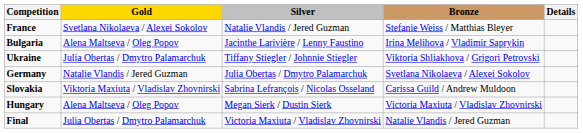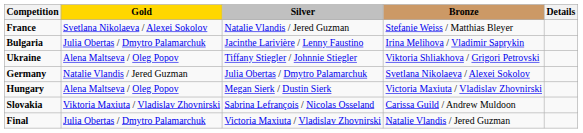 <table class="wikitable">
 <tr>
 <th>Competition</th>
 <td align=center bgcolor=gold><strong>Gold</strong></td>
 <td align=center bgcolor=silver><strong>Silver</strong></td>
 <td align=center bgcolor=cc9966><strong>Bronze</strong></td>
 <th>Details</th>
 </tr>
 <tr>
 <td><strong>France</strong></td>
 <td> <a href='#'>Svetlana Nikolaeva</a> / <a href='#'>Alexei Sokolov</a></td>
 <td> <a href='#'>Natalie Vlandis</a> / Jered Guzman</td>
 <td> <a href='#'>Stefanie Weiss</a> / Matthias Bleyer</td>
 <td></td>
 </tr>
 <tr>
 <td><strong>Bulgaria</strong></td>
-<td> <a href='#'>Alena Maltseva</a> / <a href='#'>Oleg Popov</a></td>
+<td> <a href='#'>Julia Obertas</a> / <a href='#'>Dmytro Palamarchuk</a></td>
 <td> <a href='#'>Jacinthe Larivière</a> / <a href='#'>Lenny Faustino</a></td>
 <td> <a href='#'>Irina Melihova</a> / <a href='#'>Vladimir Saprykin</a></td>
 <td></td>
 </tr>
 <tr>
 <td><strong>Ukraine</strong></td>
-<td> <a href='#'>Julia Obertas</a> / <a href='#'>Dmytro Palamarchuk</a></td>
+<td> <a href='#'>Alena Maltseva</a> / <a href='#'>Oleg Popov</a></td>
 <td> <a href='#'>Tiffany Stiegler</a> / <a href='#'>Johnnie Stiegler</a></td>
 <td> <a href='#'>Viktoria Shliakhova</a> / <a href='#'>Grigori Petrovski</a></td>
 <td></td>
 </tr>
 <tr>
 <td><strong>Germany</strong></td>
 <td> <a href='#'>Natalie Vlandis</a> / Jered Guzman</td>
 <td> <a href='#'>Julia Obertas</a> / <a href='#'>Dmytro Palamarchuk</a></td>
 <td> <a href='#'>Svetlana Nikolaeva</a> / <a href='#'>Alexei Sokolov</a></td>
 <td></td>
 </tr>
 <tr>
+<td><strong>Hungary</strong></td>
+<td> <a href='#'>Alena Maltseva</a> / <a href='#'>Oleg Popov</a></td>
+<td> <a href='#'>Megan Sierk</a> / <a href='#'>Dustin Sierk</a></td>
+<td> <a href='#'>Victoria Maxiuta</a> / <a href='#'>Vladislav Zhovnirski</a></td>
+<td></td>
+</tr>
+<tr>
 <td><strong>Slovakia</strong></td>
 <td> <a href='#'>Viktoria Maxiuta</a> / <a href='#'>Vladislav Zhovnirski</a></td>
 <td> <a href='#'>Sabrina Lefrançois</a> / <a href='#'>Nicolas Osseland</a></td>
 <td> <a href='#'>Carissa Guild</a> / Andrew Muldoon</td>
-<td></td>
-</tr>
-<tr>
-<td><strong>Hungary</strong></td>
-<td> <a href='#'>Alena Maltseva</a> / <a href='#'>Oleg Popov</a></td>
-<td> <a href='#'>Megan Sierk</a> / <a href='#'>Dustin Sierk</a></td>
-<td> <a href='#'>Victoria Maxiuta</a> / <a href='#'>Vladislav Zhovnirski</a></td>
 <td></td>
 </tr>
 <tr>
 <td><strong>Final</strong></td>
 <td> <a href='#'>Julia Obertas</a> / <a href='#'>Dmytro Palamarchuk</a></td>
 <td> <a href='#'>Victoria Maxiuta</a> / <a href='#'>Vladislav Zhovnirski</a></td>
 <td> <a href='#'>Natalie Vlandis</a> / Jered Guzman</td>
 <td></td>
 </tr>
 </table>
